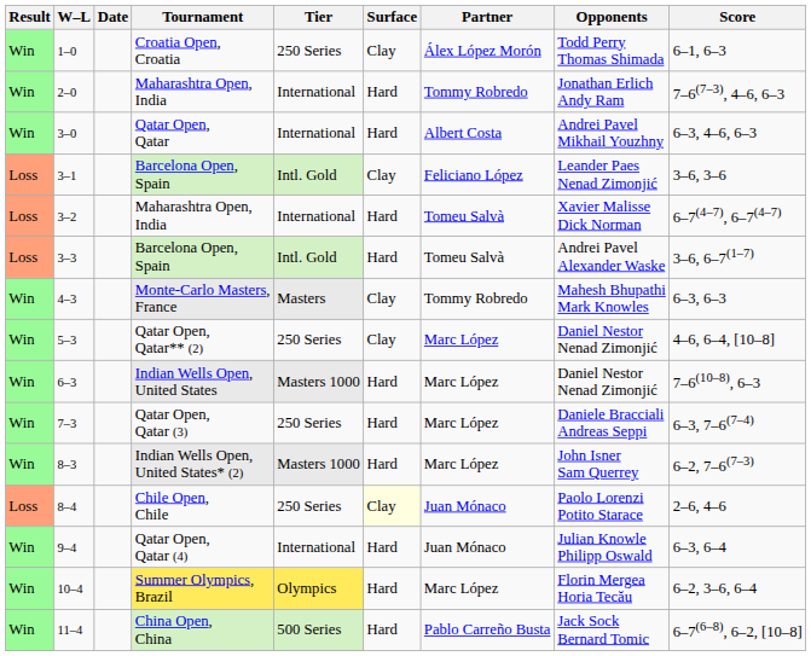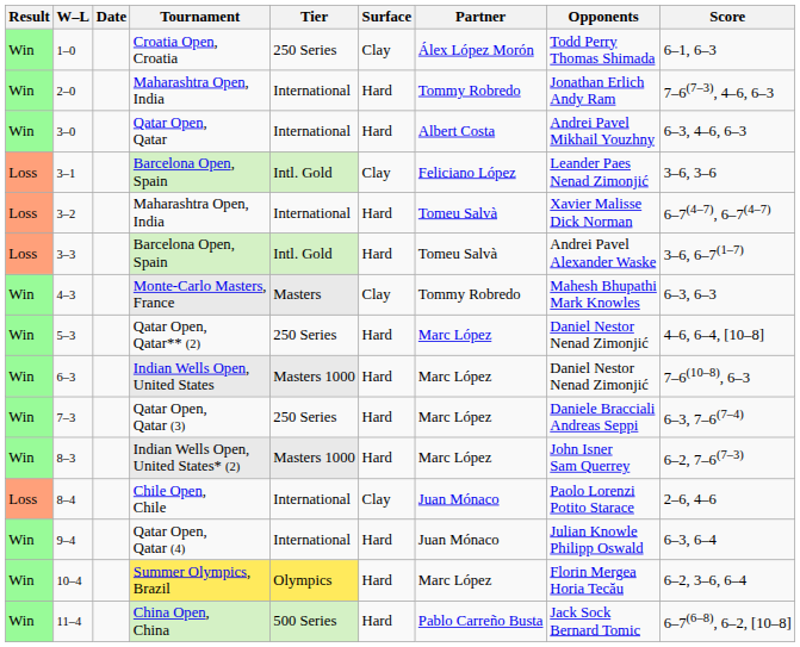 <table class="sortable wikitable nowrap">
 <tr>
 <th>Result</th>
 <th class="unsortable">W–L</th>
 <th>Date</th>
 <th>Tournament</th>
 <th>Tier</th>
 <th>Surface</th>
 <th>Partner</th>
 <th>Opponents</th>
 <th class="unsortable">Score</th>
 </tr>
 <tr>
 <td style="background:#98fb98;">Win</td>
 <td><small>1–0</small></td>
 <td><a href='#'></a></td>
 <td><a href='#'>Croatia Open</a>, <br> Croatia</td>
 <td>250 Series</td>
 <td>Clay</td>
 <td> <a href='#'>Álex López Morón</a></td>
 <td> <a href='#'>Todd Perry</a><br> <a href='#'>Thomas Shimada</a></td>
 <td>6–1, 6–3</td>
 </tr>
 <tr>
 <td style="background:#98fb98;">Win</td>
 <td><small>2–0</small></td>
 <td><a href='#'></a></td>
 <td><a href='#'>Maharashtra Open</a>, <br> India</td>
 <td>International</td>
 <td>Hard</td>
 <td> <a href='#'>Tommy Robredo</a></td>
 <td> <a href='#'>Jonathan Erlich</a><br> <a href='#'>Andy Ram</a></td>
 <td>7–6<sup>(7–3)</sup>, 4–6, 6–3</td>
 </tr>
 <tr>
 <td style="background:#98fb98;">Win</td>
 <td><small>3–0</small></td>
 <td><a href='#'></a></td>
 <td><a href='#'>Qatar Open</a>, <br> Qatar</td>
 <td>International</td>
 <td>Hard</td>
 <td> <a href='#'>Albert Costa</a></td>
 <td> <a href='#'>Andrei Pavel</a><br> <a href='#'>Mikhail Youzhny</a></td>
 <td>6–3, 4–6, 6–3</td>
 </tr>
 <tr>
 <td style="background:#ffa07a;">Loss</td>
 <td><small>3–1</small></td>
 <td><a href='#'></a></td>
 <td style="background:#D4F1C5;"><a href='#'>Barcelona Open</a>, <br> Spain</td>
 <td style="background:#D4F1C5;">Intl. Gold</td>
 <td>Clay</td>
 <td> <a href='#'>Feliciano López</a></td>
 <td> <a href='#'>Leander Paes</a><br> <a href='#'>Nenad Zimonjić</a></td>
 <td>3–6, 3–6</td>
 </tr>
 <tr>
 <td style="background:#ffa07a;">Loss</td>
 <td><small>3–2</small></td>
 <td><a href='#'></a></td>
 <td>Maharashtra Open, <br> India</td>
 <td>International</td>
 <td>Hard</td>
 <td> <a href='#'>Tomeu Salvà</a></td>
 <td> <a href='#'>Xavier Malisse</a><br> <a href='#'>Dick Norman</a></td>
 <td>6–7<sup>(4–7)</sup>, 6–7<sup>(4–7)</sup></td>
 </tr>
 <tr>
 <td style="background:#ffa07a;">Loss</td>
 <td><small>3–3</small></td>
 <td><a href='#'></a></td>
 <td style="background:#D4F1C5;">Barcelona Open, <br> Spain</td>
 <td style="background:#D4F1C5;">Intl. Gold</td>
 <td>Hard</td>
 <td> Tomeu Salvà</td>
 <td> Andrei Pavel<br> <a href='#'>Alexander Waske</a></td>
 <td>3–6, 6–7<sup>(1–7)</sup></td>
 </tr>
 <tr>
 <td style="background:#98fb98;">Win</td>
 <td><small>4–3</small></td>
 <td><a href='#'></a></td>
 <td style="background:#e9e9e9;"><a href='#'>Monte-Carlo Masters</a>, <br> France</td>
 <td style="background:#e9e9e9;">Masters</td>
 <td>Clay</td>
 <td> Tommy Robredo</td>
 <td> <a href='#'>Mahesh Bhupathi</a><br> <a href='#'>Mark Knowles</a></td>
 <td>6–3, 6–3</td>
 </tr>
 <tr>
 <td style="background:#98fb98;">Win</td>
 <td><small>5–3</small></td>
 <td><a href='#'></a></td>
 <td>Qatar Open, <br> Qatar** <small>(2)</small></td>
 <td>250 Series</td>
-<td>Clay</td>
+<td>Hard</td>
 <td> <a href='#'>Marc López</a></td>
 <td> <a href='#'>Daniel Nestor</a><br> Nenad Zimonjić</td>
 <td>4–6, 6–4, [10–8]</td>
 </tr>
 <tr>
 <td style="background:#98fb98;">Win</td>
 <td><small>6–3</small></td>
 <td><a href='#'></a></td>
 <td style="background:#e9e9e9;"><a href='#'>Indian Wells Open</a>, <br> United States</td>
 <td style="background:#e9e9e9;">Masters 1000</td>
 <td>Hard</td>
 <td> Marc López</td>
 <td> Daniel Nestor<br> Nenad Zimonjić</td>
 <td>7–6<sup>(10–8)</sup>, 6–3</td>
 </tr>
 <tr>
 <td style="background:#98fb98;">Win</td>
 <td><small>7–3</small></td>
 <td><a href='#'></a></td>
 <td>Qatar Open, <br> Qatar <small>(3)</small></td>
 <td>250 Series</td>
 <td>Hard</td>
 <td> Marc López</td>
 <td> <a href='#'>Daniele Bracciali</a><br> <a href='#'>Andreas Seppi</a></td>
 <td>6–3, 7–6<sup>(7–4)</sup></td>
 </tr>
 <tr>
 <td style="background:#98fb98;">Win</td>
 <td><small>8–3</small></td>
 <td><a href='#'></a></td>
 <td style="background:#e9e9e9;">Indian Wells Open, <br> United States* <small>(2)</small></td>
 <td style="background:#e9e9e9;">Masters 1000</td>
 <td>Hard</td>
 <td> Marc López</td>
 <td> <a href='#'>John Isner</a><br> <a href='#'>Sam Querrey</a></td>
 <td>6–2, 7–6<sup>(7–3)</sup></td>
 </tr>
 <tr>
 <td style="background:#ffa07a;">Loss</td>
 <td><small>8–4</small></td>
 <td><a href='#'></a></td>
 <td><a href='#'>Chile Open</a>, <br> Chile</td>
-<td>250 Series</td>
-<td style="background: lightyellow;">Clay</td>
+<td>International</td>
+<td>Clay</td>
 <td> <a href='#'>Juan Mónaco</a></td>
 <td> <a href='#'>Paolo Lorenzi</a><br> <a href='#'>Potito Starace</a></td>
 <td>2–6, 4–6</td>
 </tr>
 <tr>
 <td style="background:#98fb98;">Win</td>
 <td><small>9–4</small></td>
 <td><a href='#'></a></td>
 <td>Qatar Open, <br> Qatar <small>(4)</small></td>
 <td>International</td>
 <td>Hard</td>
 <td> Juan Mónaco</td>
 <td> <a href='#'>Julian Knowle</a><br> <a href='#'>Philipp Oswald</a></td>
 <td>6–3, 6–4</td>
 </tr>
 <tr>
 <td style="background:#98fb98;">Win</td>
 <td><small>10–4</small></td>
 <td><a href='#'></a></td>
 <td style="background:#FFEA5C;"><a href='#'>Summer Olympics</a>, <br> Brazil</td>
 <td style="background:#FFEA5C;">Olympics</td>
 <td>Hard</td>
 <td> Marc López</td>
 <td> <a href='#'>Florin Mergea</a><br> <a href='#'>Horia Tecău</a></td>
 <td>6–2, 3–6, 6–4</td>
 </tr>
 <tr>
 <td style="background:#98fb98;">Win</td>
 <td><small>11–4</small></td>
 <td><a href='#'></a></td>
 <td style="background:#D4F1C5;"><a href='#'>China Open</a>, <br> China</td>
 <td style="background:#D4F1C5;">500 Series</td>
 <td>Hard</td>
 <td> <a href='#'>Pablo Carreño Busta</a></td>
 <td> <a href='#'>Jack Sock</a><br> <a href='#'>Bernard Tomic</a></td>
 <td>6–7<sup>(6–8)</sup>, 6–2, [10–8]</td>
 </tr>
 </table>
